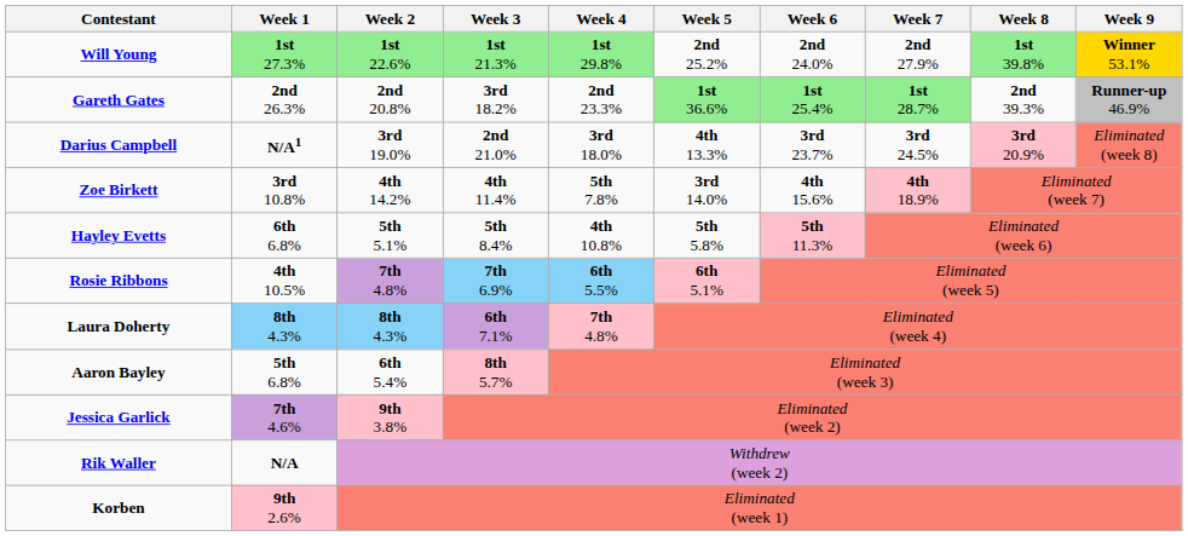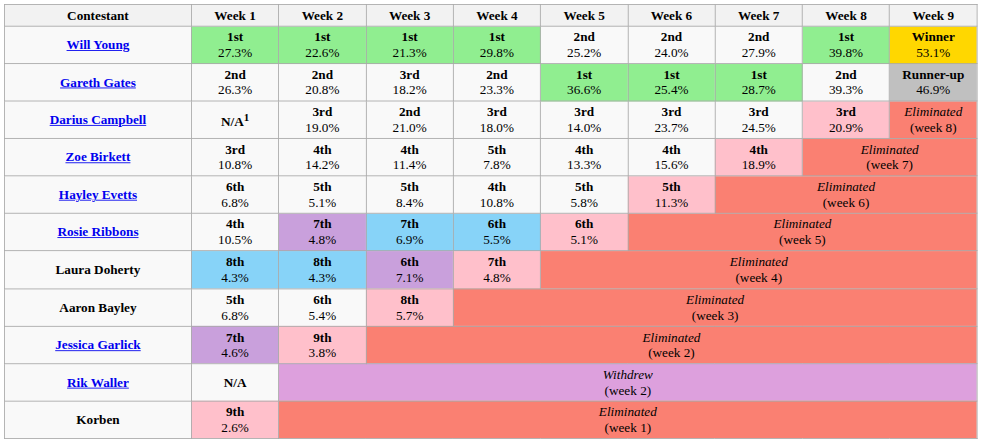 <table class="wikitable" style="text-align:center; font-size:95%">
 <tr>
 <th style="width:15%"><strong>Contestant</strong></th>
 <th style="width:7%">Week 1</th>
 <th style="width:7%">Week 2</th>
 <th style="width:7%">Week 3</th>
 <th style="width:7%">Week 4</th>
 <th style="width:7%">Week 5</th>
 <th style="width:7%">Week 6</th>
 <th style="width:7%">Week 7</th>
 <th style="width:7%">Week 8</th>
 <th style="width:7%">Week 9</th>
 </tr>
 <tr>
 <td><strong><a href='#'>Will Young</a></strong></td>
 <td style="background:lightgreen"><strong>1st</strong><br>27.3%</td>
 <td style="background:lightgreen"><strong>1st</strong><br>22.6%</td>
 <td style="background:lightgreen"><strong>1st</strong><br>21.3%</td>
 <td style="background:lightgreen"><strong>1st</strong><br>29.8%</td>
 <td><strong>2nd</strong><br>25.2%</td>
 <td><strong>2nd</strong><br>24.0%</td>
 <td><strong>2nd</strong><br>27.9%</td>
 <td style="background:lightgreen"><strong>1st</strong><br>39.8%</td>
 <td style="background:gold"><strong>Winner</strong><br>53.1%</td>
 </tr>
 <tr>
 <td><strong><a href='#'>Gareth Gates</a></strong></td>
 <td><strong>2nd</strong><br>26.3%</td>
 <td><strong>2nd</strong><br>20.8%</td>
 <td><strong>3rd</strong><br>18.2%</td>
 <td><strong>2nd</strong><br>23.3%</td>
 <td style="background:lightgreen"><strong>1st</strong><br>36.6%</td>
 <td style="background:lightgreen"><strong>1st</strong><br>25.4%</td>
 <td style="background:lightgreen"><strong>1st</strong><br>28.7%</td>
 <td><strong>2nd</strong><br>39.3%</td>
 <td style="background:silver"><strong>Runner-up</strong><br>46.9%</td>
 </tr>
 <tr>
 <td><strong><a href='#'>Darius Campbell</a></strong></td>
 <td><strong>N/A</strong><sup><strong>1</strong></sup></td>
 <td><strong>3rd</strong><br>19.0%</td>
 <td><strong>2nd</strong><br>21.0%</td>
 <td><strong>3rd</strong><br>18.0%</td>
-<td><strong>4th</strong><br>13.3%</td>
+<td><strong>3rd</strong><br>14.0%</td>
 <td><strong>3rd</strong><br>23.7%</td>
 <td><strong>3rd</strong><br>24.5%</td>
 <td style="background:pink"><strong>3rd</strong><br>20.9%</td>
 <td style="background:#FA8072"><em>Eliminated</em><br>(week 8)</td>
 </tr>
 <tr>
 <td><strong><a href='#'>Zoe Birkett</a></strong></td>
 <td><strong>3rd</strong><br>10.8%</td>
 <td><strong>4th</strong><br>14.2%</td>
 <td><strong>4th</strong><br>11.4%</td>
 <td><strong>5th</strong><br>7.8%</td>
-<td><strong>3rd</strong><br>14.0%</td>
+<td><strong>4th</strong><br>13.3%</td>
 <td><strong>4th</strong><br>15.6%</td>
 <td style="background:pink"><strong>4th</strong><br>18.9%</td>
 <td style="background:#FA8072" colspan="2"><em>Eliminated</em><br>(week 7)</td>
 </tr>
 <tr>
 <td><strong><a href='#'>Hayley Evetts</a></strong></td>
 <td><strong>6th</strong><br>6.8%</td>
 <td><strong>5th</strong><br>5.1%</td>
 <td><strong>5th</strong><br>8.4%</td>
 <td><strong>4th</strong><br>10.8%</td>
 <td><strong>5th</strong><br>5.8%</td>
 <td style="background:pink"><strong>5th</strong><br>11.3%</td>
 <td style="background:#FA8072" colspan="3"><em>Eliminated</em><br>(week 6)</td>
 </tr>
 <tr>
 <td><strong><a href='#'>Rosie Ribbons</a></strong></td>
 <td><strong>4th</strong><br>10.5%</td>
 <td style="background:#C9A0DC"><strong>7th</strong><br>4.8%</td>
 <td style="background:#87D3F8"><strong>7th</strong><br>6.9%</td>
 <td style="background:#87D3F8"><strong>6th</strong><br>5.5%</td>
 <td style="background:pink"><strong>6th</strong><br>5.1%</td>
 <td style="background:#FA8072" colspan="4"><em>Eliminated</em><br>(week 5)</td>
 </tr>
 <tr>
 <td><strong>Laura Doherty</strong></td>
 <td style="background:#87D3F8"><strong>8th</strong><br>4.3%</td>
 <td style="background:#87D3F8"><strong>8th</strong><br>4.3%</td>
 <td style="background:#C9A0DC"><strong>6th</strong><br>7.1%</td>
 <td style="background:pink"><strong>7th</strong><br>4.8%</td>
 <td style="background:#FA8072" colspan="5"><em>Eliminated</em><br>(week 4)</td>
 </tr>
 <tr>
 <td><strong>Aaron Bayley</strong></td>
 <td><strong>5th</strong><br>6.8%</td>
 <td><strong>6th</strong><br>5.4%</td>
 <td style="background:pink"><strong>8th</strong><br>5.7%</td>
 <td style="background:#FA8072" colspan="6"><em>Eliminated</em><br>(week 3)</td>
 </tr>
 <tr>
 <td><strong><a href='#'>Jessica Garlick</a></strong></td>
 <td style="background:#C9A0DC"><strong>7th</strong><br>4.6%</td>
 <td style="background:pink"><strong>9th</strong><br>3.8%</td>
 <td style="background:#FA8072" colspan="7"><em>Eliminated</em><br>(week 2)</td>
 </tr>
 <tr>
 <td><strong><a href='#'>Rik Waller</a></strong></td>
 <td><strong>N/A</strong></td>
 <td style="background:#DDA0DD" colspan="8"><em>Withdrew</em><br>(week 2)</td>
 </tr>
 <tr>
 <td><strong>Korben</strong></td>
 <td style="background:pink"><strong>9th</strong><br>2.6%</td>
 <td style="background:#FA8072" colspan="8"><em>Eliminated</em><br>(week 1)</td>
 </tr>
 </table>
